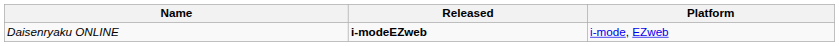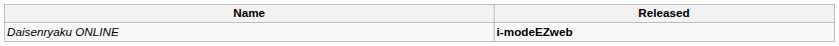 <table class="wikitable sortable" style="width:90%" cellpadding="1" border="1">
 <tr>
 <th>Name</th>
 <th>Released</th>
-<th>Platform</th>
 </tr>
 <tr>
 <td><em>Daisenryaku ONLINE</em></td>
 <td><strong>i-mode</strong><strong>EZweb</strong></td>
-<td><a href='#'>i-mode</a>, <a href='#'>EZweb</a></td>
 </tr>
 </table>
